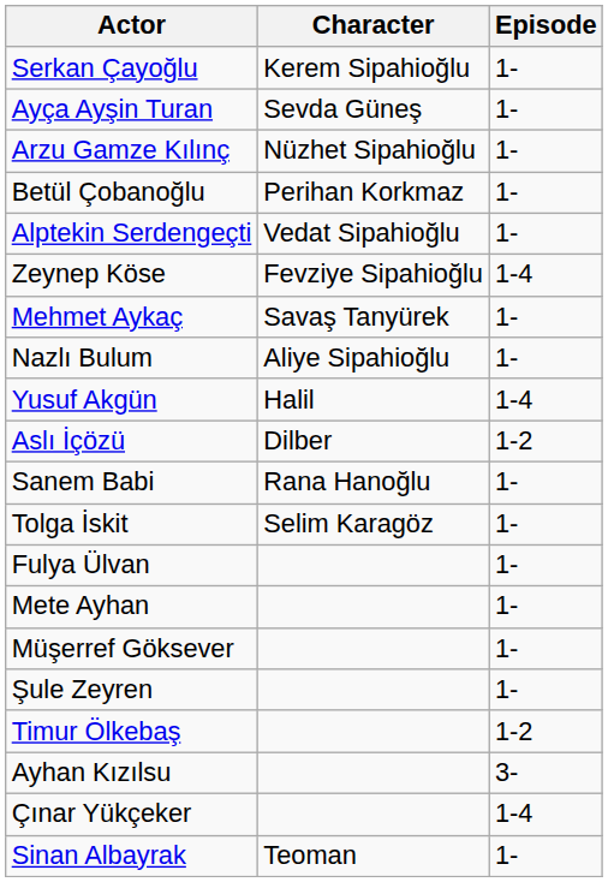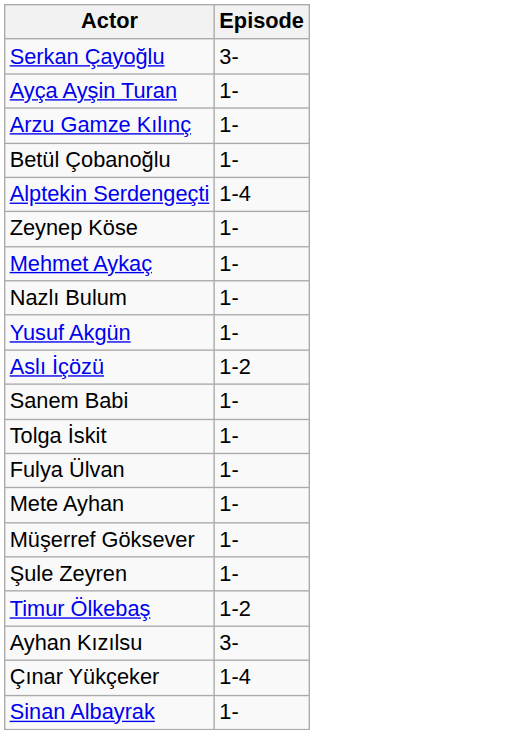 <table class="wikitable">
 <tr>
 <th>Actor</th>
-<th>Character</th>
 <th>Episode</th>
 </tr>
 <tr>
 <td><a href='#'>Serkan Çayoğlu</a></td>
-<td>Kerem Sipahioğlu</td>
-<td>1-</td>
+<td>3-</td>
 </tr>
 <tr>
 <td><a href='#'>Ayça Ayşin Turan</a></td>
-<td>Sevda Güneş</td>
 <td>1-</td>
 </tr>
 <tr>
 <td><a href='#'>Arzu Gamze Kılınç</a></td>
-<td>Nüzhet Sipahioğlu</td>
 <td>1-</td>
 </tr>
 <tr>
 <td>Betül Çobanoğlu</td>
-<td>Perihan Korkmaz</td>
 <td>1-</td>
 </tr>
 <tr>
 <td><a href='#'>Alptekin Serdengeçti</a></td>
-<td>Vedat Sipahioğlu</td>
+<td>1-4</td>
+</tr>
+<tr>
+<td>Zeynep Köse</td>
 <td>1-</td>
 </tr>
 <tr>
-<td>Zeynep Köse</td>
-<td>Fevziye Sipahioğlu</td>
-<td>1-4</td>
-</tr>
-<tr>
 <td><a href='#'>Mehmet Aykaç</a></td>
-<td>Savaş Tanyürek</td>
 <td>1-</td>
 </tr>
 <tr>
 <td>Nazlı Bulum</td>
-<td>Aliye Sipahioğlu</td>
 <td>1-</td>
 </tr>
 <tr>
 <td><a href='#'>Yusuf Akgün</a></td>
-<td>Halil</td>
-<td>1-4</td>
+<td>1-</td>
 </tr>
 <tr>
 <td><a href='#'>Aslı İçözü</a></td>
-<td>Dilber</td>
 <td>1-2</td>
 </tr>
 <tr>
 <td>Sanem Babi</td>
-<td>Rana Hanoğlu</td>
 <td>1-</td>
 </tr>
 <tr>
 <td>Tolga İskit</td>
-<td>Selim Karagöz</td>
 <td>1-</td>
 </tr>
 <tr>
 <td>Fulya Ülvan</td>
-<td></td>
 <td>1-</td>
 </tr>
 <tr>
 <td>Mete Ayhan</td>
-<td></td>
 <td>1-</td>
 </tr>
 <tr>
 <td>Müşerref Göksever</td>
-<td></td>
 <td>1-</td>
 </tr>
 <tr>
 <td>Şule Zeyren</td>
-<td></td>
 <td>1-</td>
 </tr>
 <tr>
 <td><a href='#'>Timur Ölkebaş</a></td>
-<td></td>
 <td>1-2</td>
 </tr>
 <tr>
 <td>Ayhan Kızılsu</td>
-<td></td>
 <td>3-</td>
 </tr>
 <tr>
 <td>Çınar Yükçeker</td>
-<td></td>
 <td>1-4</td>
 </tr>
 <tr>
 <td><a href='#'>Sinan Albayrak</a></td>
-<td>Teoman</td>
 <td>1-</td>
 </tr>
 </table>
